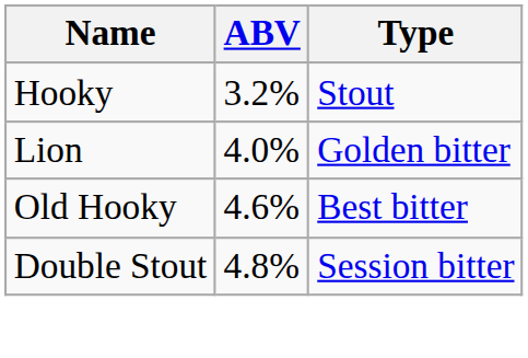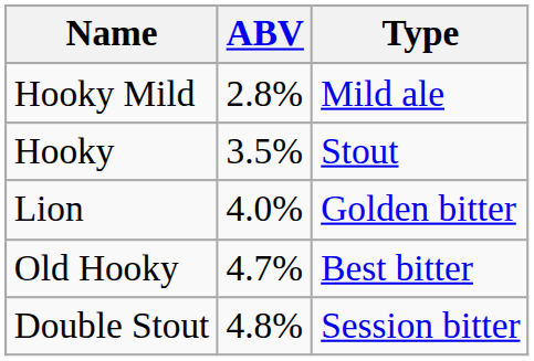 <table class="wikitable">
 <tr>
 <th>Name</th>
 <th><a href='#'>ABV</a></th>
 <th>Type</th>
 </tr>
 <tr>
+<td>Hooky Mild</td>
+<td>2.8%</td>
+<td><a href='#'>Mild ale</a></td>
+</tr>
+<tr>
 <td>Hooky</td>
-<td>3.2%</td>
+<td>3.5%</td>
 <td><a href='#'>Stout</a></td>
 </tr>
 <tr>
 <td>Lion</td>
 <td>4.0%</td>
 <td><a href='#'>Golden bitter</a></td>
 </tr>
 <tr>
 <td>Old Hooky</td>
-<td>4.6%</td>
+<td>4.7%</td>
 <td><a href='#'>Best bitter</a></td>
 </tr>
 <tr>
 <td>Double Stout</td>
 <td>4.8%</td>
 <td><a href='#'>Session bitter</a></td>
 </tr>
 </table>
